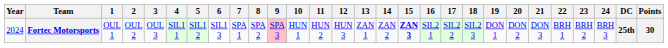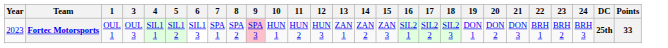 <table class="wikitable" style="text-align:center; font-size:85%;">
 <tr>
 <th>Year</th>
 <th>Team</th>
 <th>1</th>
-<th>2</th>
 <th>3</th>
 <th>4</th>
 <th>5</th>
 <th>6</th>
 <th>7</th>
 <th>8</th>
 <th>9</th>
 <th>10</th>
 <th>11</th>
 <th>12</th>
 <th>13</th>
 <th>14</th>
 <th>15</th>
 <th>16</th>
 <th>17</th>
 <th>18</th>
 <th>19</th>
 <th>20</th>
 <th>21</th>
 <th>22</th>
 <th>23</th>
 <th>24</th>
 <th>DC</th>
 <th>Points</th>
 </tr>
 <tr>
-<td><a href='#'>2024</a></td>
+<td><a href='#'>2023</a></td>
 <th nowrap><a href='#'>Fortec Motorsports</a></th>
 <td><a href='#'>OUL<br>1</a></td>
-<td><a href='#'>OUL<br>2</a></td>
 <td><a href='#'>OUL<br>3</a></td>
 <td style="background:#DFFFDF;"><a href='#'>SIL1<br>1</a><br></td>
 <td style="background:#DFFFDF;"><a href='#'>SIL1<br>2</a><br></td>
 <td style="background:#FFFFFF;"><a href='#'>SIL1<br>3</a><br></td>
 <td><a href='#'>SPA<br>1</a></td>
 <td><a href='#'>SPA<br>2</a></td>
 <td style="background: pink;"><a href='#'>SPA<br>3</a></td>
 <td><a href='#'>HUN<br>1</a></td>
 <td><a href='#'>HUN<br>2</a></td>
 <td><a href='#'>HUN<br>3</a></td>
 <td><a href='#'>ZAN<br>1</a></td>
 <td><a href='#'>ZAN<br>2</a></td>
-<td><strong><a href='#'>ZAN<br>3</a></strong></td>
+<td><a href='#'>ZAN<br>3</a></td>
 <td style="background:#DFFFDF;"><a href='#'>SIL2<br>1</a><br></td>
 <td style="background:#DFFFDF;"><a href='#'>SIL2<br>2</a><br></td>
 <td style="background:#DFFFDF;"><a href='#'>SIL2<br>3</a><br></td>
 <td><a href='#'>DON<br>1</a></td>
 <td><a href='#'>DON<br>2</a></td>
 <td><a href='#'>DON<br>3</a></td>
 <td><a href='#'>BRH<br>1</a></td>
 <td><a href='#'>BRH<br>2</a></td>
 <td><a href='#'>BRH<br>3</a></td>
 <th>25th</th>
-<th>30</th>
+<th>33</th>
 </tr>
 </table>
